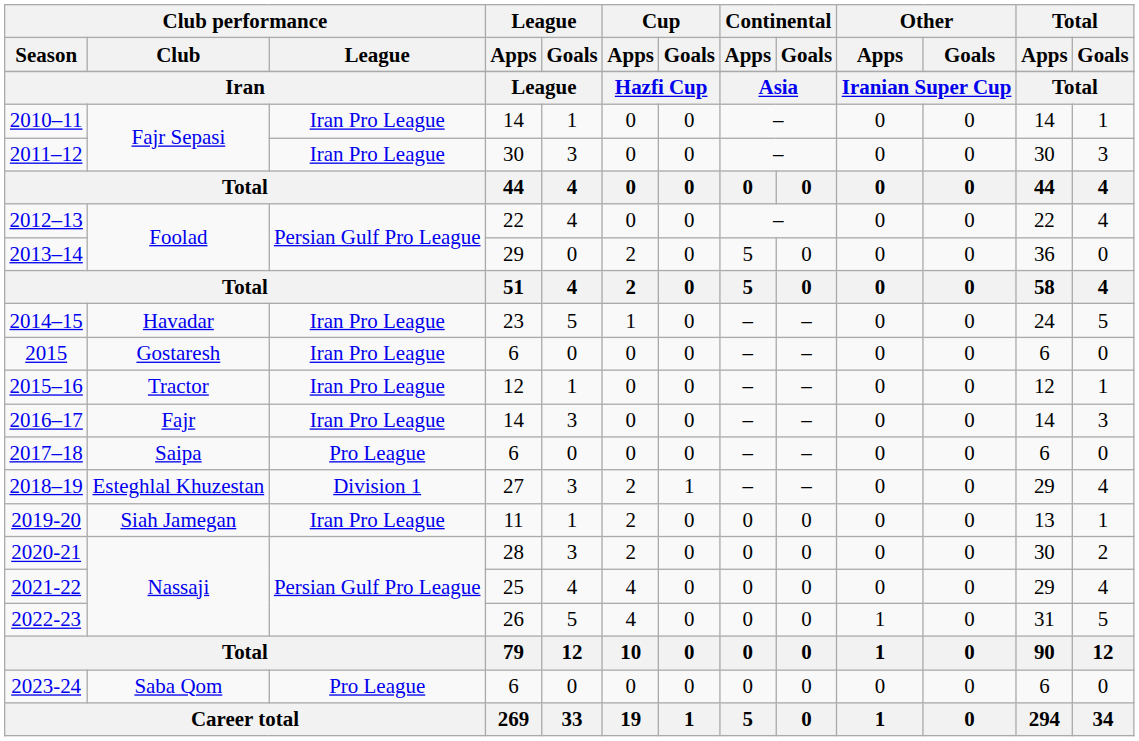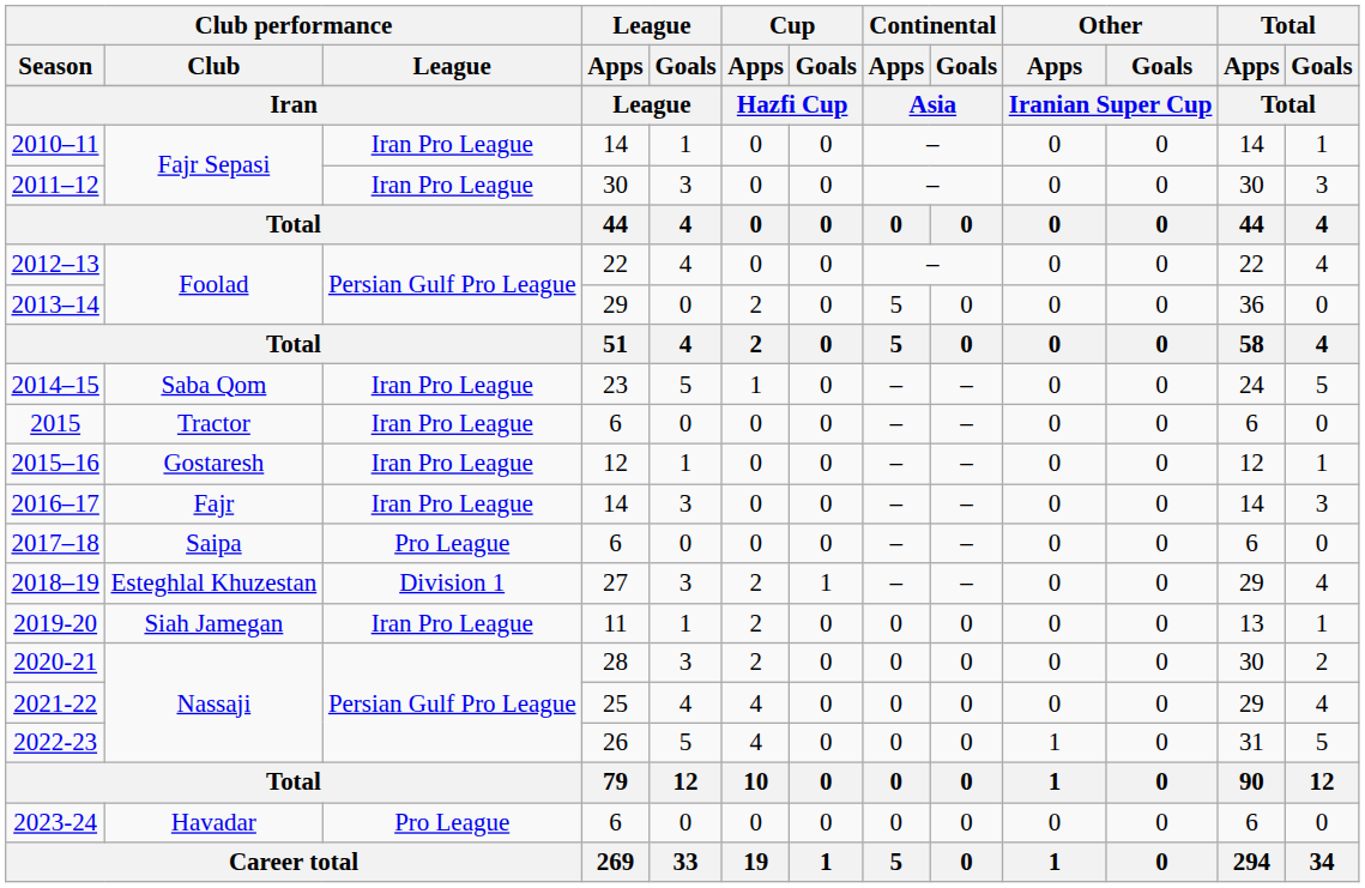 <table class="wikitable" style="text-align:center">
 <tr>
 <th colspan=3>Club performance</th>
 <th colspan=2>League</th>
 <th colspan=2>Cup</th>
 <th colspan=2>Continental</th>
 <th colspan=2>Other</th>
 <th colspan=2>Total</th>
 </tr>
 <tr>
 <th>Season</th>
 <th>Club</th>
 <th>League</th>
 <th>Apps</th>
 <th>Goals</th>
 <th>Apps</th>
 <th>Goals</th>
 <th>Apps</th>
 <th>Goals</th>
 <th>Apps</th>
 <th>Goals</th>
 <th>Apps</th>
 <th>Goals</th>
 </tr>
 <tr>
 </tr>
 <tr>
 <th colspan=3>Iran</th>
 <th colspan=2>League</th>
 <th colspan=2><a href='#'>Hazfi Cup</a></th>
 <th colspan=2><a href='#'>Asia</a></th>
 <th colspan=2><a href='#'>Iranian Super Cup</a></th>
 <th colspan=2>Total</th>
 </tr>
 <tr>
 <td><a href='#'>2010–11</a></td>
 <td rowspan="2"><a href='#'>Fajr Sepasi</a></td>
 <td><a href='#'>Iran Pro League</a></td>
 <td>14</td>
 <td>1</td>
 <td>0</td>
 <td>0</td>
 <td colspan="2">–</td>
 <td>0</td>
 <td>0</td>
 <td>14</td>
 <td>1</td>
 </tr>
 <tr>
 <td><a href='#'>2011–12</a></td>
 <td><a href='#'>Iran Pro League</a></td>
 <td>30</td>
 <td>3</td>
 <td>0</td>
 <td>0</td>
 <td colspan="2">–</td>
 <td>0</td>
 <td>0</td>
 <td>30</td>
 <td>3</td>
 </tr>
 <tr>
 <th colspan=3>Total</th>
 <th>44</th>
 <th>4</th>
 <th>0</th>
 <th>0</th>
 <th>0</th>
 <th>0</th>
 <th>0</th>
 <th>0</th>
 <th>44</th>
 <th>4</th>
 </tr>
 <tr>
 <td><a href='#'>2012–13</a></td>
 <td rowspan="2"><a href='#'>Foolad</a></td>
 <td rowspan="2"><a href='#'>Persian Gulf Pro League</a></td>
 <td>22</td>
 <td>4</td>
 <td>0</td>
 <td>0</td>
 <td colspan="2">–</td>
 <td>0</td>
 <td>0</td>
 <td>22</td>
 <td>4</td>
 </tr>
 <tr>
 <td><a href='#'>2013–14</a></td>
 <td>29</td>
 <td>0</td>
 <td>2</td>
 <td>0</td>
 <td>5</td>
 <td>0</td>
 <td>0</td>
 <td>0</td>
 <td>36</td>
 <td>0</td>
 </tr>
 <tr>
 <th colspan=3>Total</th>
 <th>51</th>
 <th>4</th>
 <th>2</th>
 <th>0</th>
 <th>5</th>
 <th>0</th>
 <th>0</th>
 <th>0</th>
 <th>58</th>
 <th>4</th>
 </tr>
 <tr>
 <td><a href='#'>2014–15</a></td>
-<td><a href='#'>Havadar</a></td>
+<td rowspan="1"><a href='#'>Saba Qom</a></td>
 <td><a href='#'>Iran Pro League</a></td>
 <td>23</td>
 <td>5</td>
 <td>1</td>
 <td>0</td>
 <td>–</td>
 <td>–</td>
 <td>0</td>
 <td>0</td>
 <td>24</td>
 <td>5</td>
 </tr>
 <tr>
 <td><a href='#'>2015</a></td>
-<td><a href='#'>Gostaresh</a></td>
+<td><a href='#'>Tractor</a></td>
 <td><a href='#'>Iran Pro League</a></td>
 <td>6</td>
 <td>0</td>
 <td>0</td>
 <td>0</td>
 <td>–</td>
 <td>–</td>
 <td>0</td>
 <td>0</td>
 <td>6</td>
 <td>0</td>
 </tr>
 <tr>
 <td><a href='#'>2015–16</a></td>
-<td><a href='#'>Tractor</a></td>
+<td><a href='#'>Gostaresh</a></td>
 <td><a href='#'>Iran Pro League</a></td>
 <td>12</td>
 <td>1</td>
 <td>0</td>
 <td>0</td>
 <td>–</td>
 <td>–</td>
 <td>0</td>
 <td>0</td>
 <td>12</td>
 <td>1</td>
 </tr>
 <tr>
 <td><a href='#'>2016–17</a></td>
 <td><a href='#'>Fajr</a></td>
 <td><a href='#'>Iran Pro League</a></td>
 <td>14</td>
 <td>3</td>
 <td>0</td>
 <td>0</td>
 <td>–</td>
 <td>–</td>
 <td>0</td>
 <td>0</td>
 <td>14</td>
 <td>3</td>
 </tr>
 <tr>
 <td><a href='#'>2017–18</a></td>
 <td><a href='#'>Saipa</a></td>
 <td rowspan="1"><a href='#'>Pro League</a></td>
 <td>6</td>
 <td>0</td>
 <td>0</td>
 <td>0</td>
 <td>–</td>
 <td>–</td>
 <td>0</td>
 <td>0</td>
 <td>6</td>
 <td>0</td>
 </tr>
 <tr>
 <td><a href='#'>2018–19</a></td>
 <td><a href='#'>Esteghlal Khuzestan</a></td>
 <td><a href='#'>Division 1</a></td>
 <td>27</td>
 <td>3</td>
 <td>2</td>
 <td>1</td>
 <td>–</td>
 <td>–</td>
 <td>0</td>
 <td>0</td>
 <td>29</td>
 <td>4</td>
 </tr>
 <tr>
 <td><a href='#'>2019-20</a></td>
 <td><a href='#'>Siah Jamegan</a></td>
 <td><a href='#'>Iran Pro League</a></td>
 <td>11</td>
 <td>1</td>
 <td>2</td>
 <td>0</td>
 <td>0</td>
 <td>0</td>
 <td>0</td>
 <td>0</td>
 <td>13</td>
 <td>1</td>
 </tr>
 <tr>
 <td><a href='#'>2020-21</a></td>
 <td rowspan="3"><a href='#'>Nassaji</a></td>
 <td rowspan="3"><a href='#'>Persian Gulf Pro League</a></td>
 <td>28</td>
 <td>3</td>
 <td>2</td>
 <td>0</td>
 <td>0</td>
 <td>0</td>
 <td>0</td>
 <td>0</td>
 <td>30</td>
 <td>2</td>
 </tr>
 <tr>
 <td><a href='#'>2021-22</a></td>
 <td>25</td>
 <td>4</td>
 <td>4</td>
 <td>0</td>
 <td>0</td>
 <td>0</td>
 <td>0</td>
 <td>0</td>
 <td>29</td>
 <td>4</td>
 </tr>
 <tr>
 <td><a href='#'>2022-23</a></td>
 <td>26</td>
 <td>5</td>
 <td>4</td>
 <td>0</td>
 <td>0</td>
 <td>0</td>
 <td>1</td>
 <td>0</td>
 <td>31</td>
 <td>5</td>
 </tr>
 <tr>
 <th colspan=3>Total</th>
 <th>79</th>
 <th>12</th>
 <th>10</th>
 <th>0</th>
 <th>0</th>
 <th>0</th>
 <th>1</th>
 <th>0</th>
 <th>90</th>
 <th>12</th>
 </tr>
 <tr>
 <td><a href='#'>2023-24</a></td>
-<td rowspan="1"><a href='#'>Saba Qom</a></td>
+<td><a href='#'>Havadar</a></td>
 <td rowspan="1"><a href='#'>Pro League</a></td>
 <td>6</td>
 <td>0</td>
 <td>0</td>
 <td>0</td>
 <td>0</td>
 <td>0</td>
 <td>0</td>
 <td>0</td>
 <td>6</td>
 <td>0</td>
 </tr>
 <tr>
 <th colspan="3">Career total</th>
 <th>269</th>
 <th>33</th>
 <th>19</th>
 <th>1</th>
 <th>5</th>
 <th>0</th>
 <th>1</th>
 <th>0</th>
 <th>294</th>
 <th>34</th>
 </tr>
 </table>
